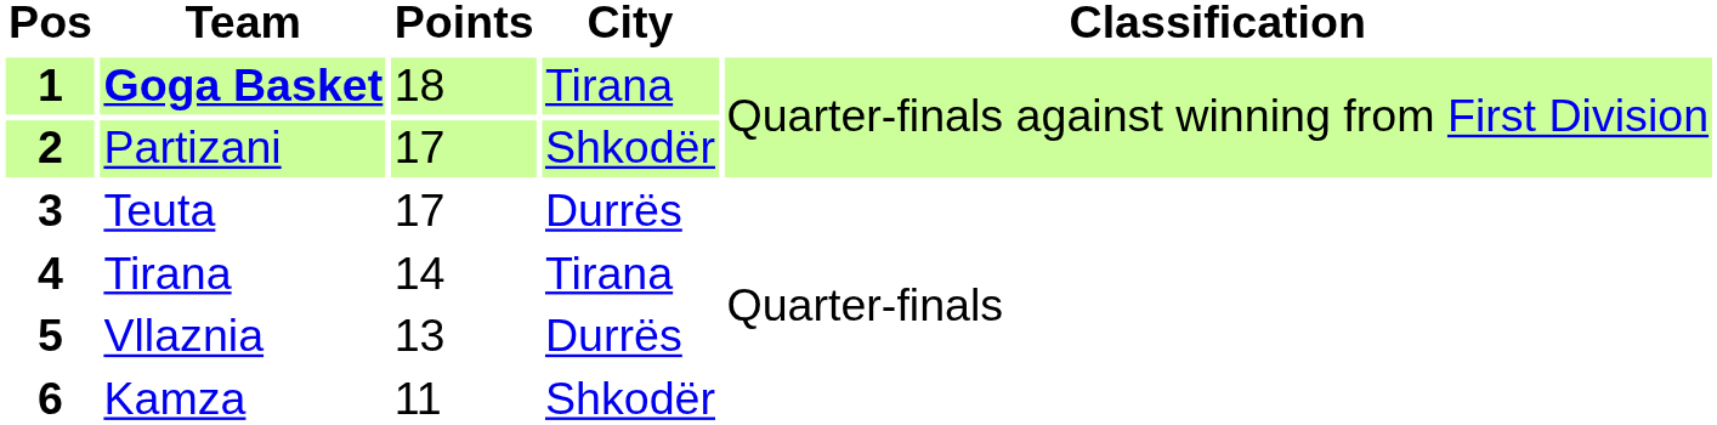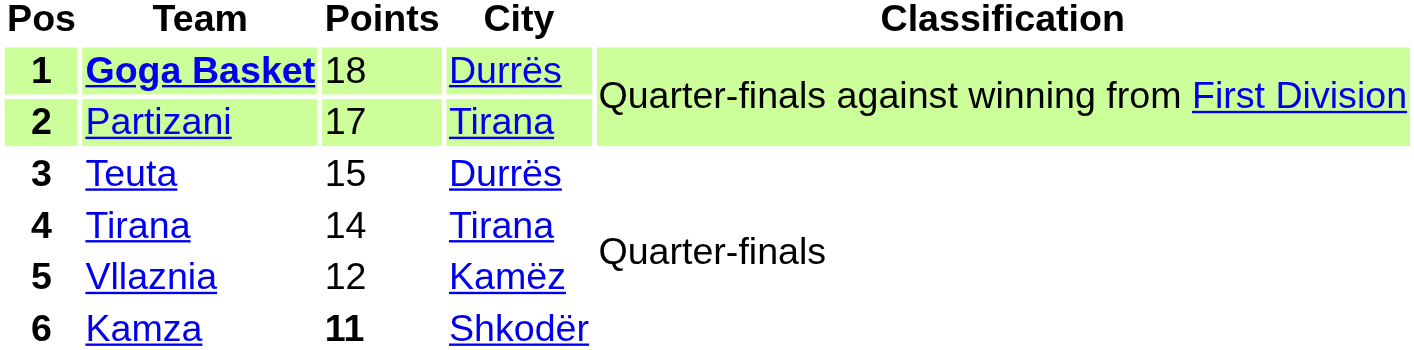 <table>
 <tr>
 <th>Pos</th>
 <th>Team</th>
 <th>Points</th>
 <th>City</th>
 <th>Classification</th>
 </tr>
 <tr style="background:#ccff99;">
 <th>1</th>
 <td><strong><a href='#'>Goga Basket</a></strong></td>
 <td>18</td>
-<td><a href='#'>Tirana</a></td>
+<td><a href='#'>Durrës</a></td>
 <td rowspan=2>Quarter-finals against winning from <a href='#'>First Division</a></td>
 </tr>
 <tr style="background:#ccff99;">
 <th>2</th>
 <td><a href='#'>Partizani</a></td>
 <td>17</td>
-<td><a href='#'>Shkodër</a></td>
+<td><a href='#'>Tirana</a></td>
 </tr>
 <tr>
 <th>3</th>
 <td><a href='#'>Teuta</a></td>
-<td>17</td>
+<td>15</td>
 <td><a href='#'>Durrës</a></td>
 <td rowspan=4>Quarter-finals</td>
 </tr>
 <tr>
 <th>4</th>
 <td><a href='#'>Tirana</a></td>
 <td>14</td>
 <td><a href='#'>Tirana</a></td>
 </tr>
 <tr>
 <th>5</th>
 <td><a href='#'>Vllaznia</a></td>
-<td>13</td>
-<td><a href='#'>Durrës</a></td>
+<td>12</td>
+<td><a href='#'>Kamëz</a></td>
 </tr>
 <tr>
 <th>6</th>
 <td><a href='#'>Kamza</a></td>
-<td>11</td>
+<td><strong>11</strong></td>
 <td><a href='#'>Shkodër</a></td>
 </tr>
 </table>
